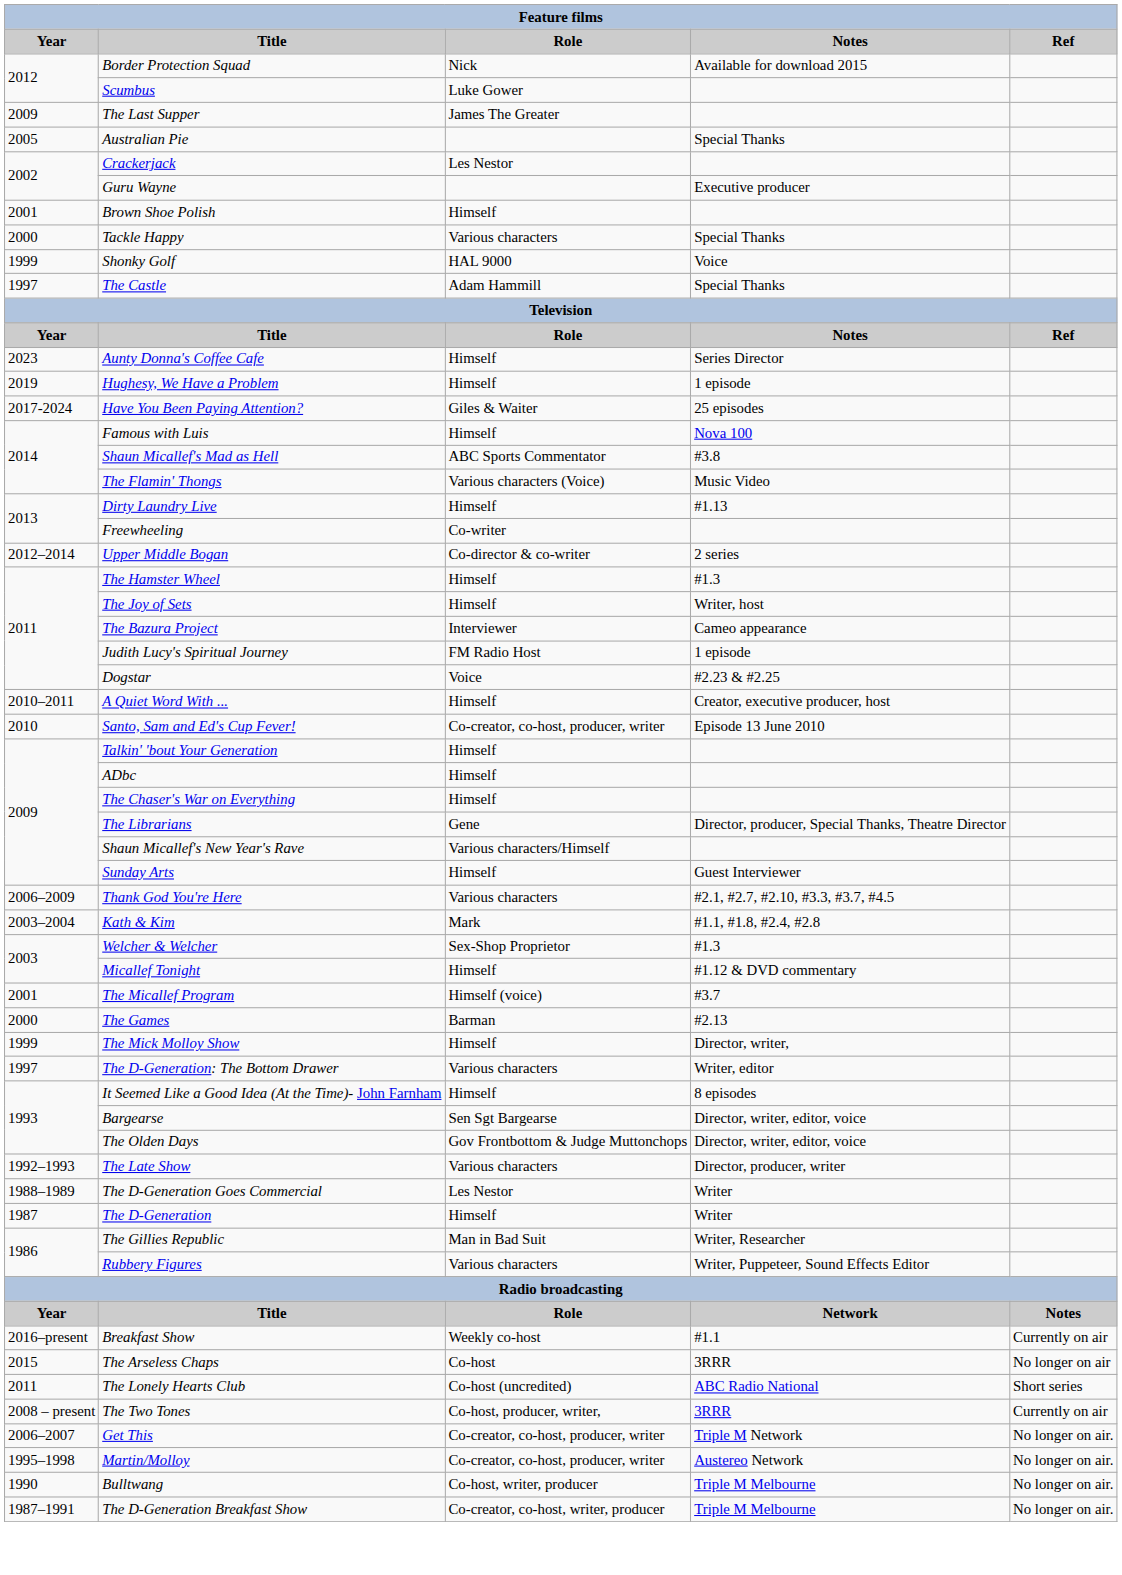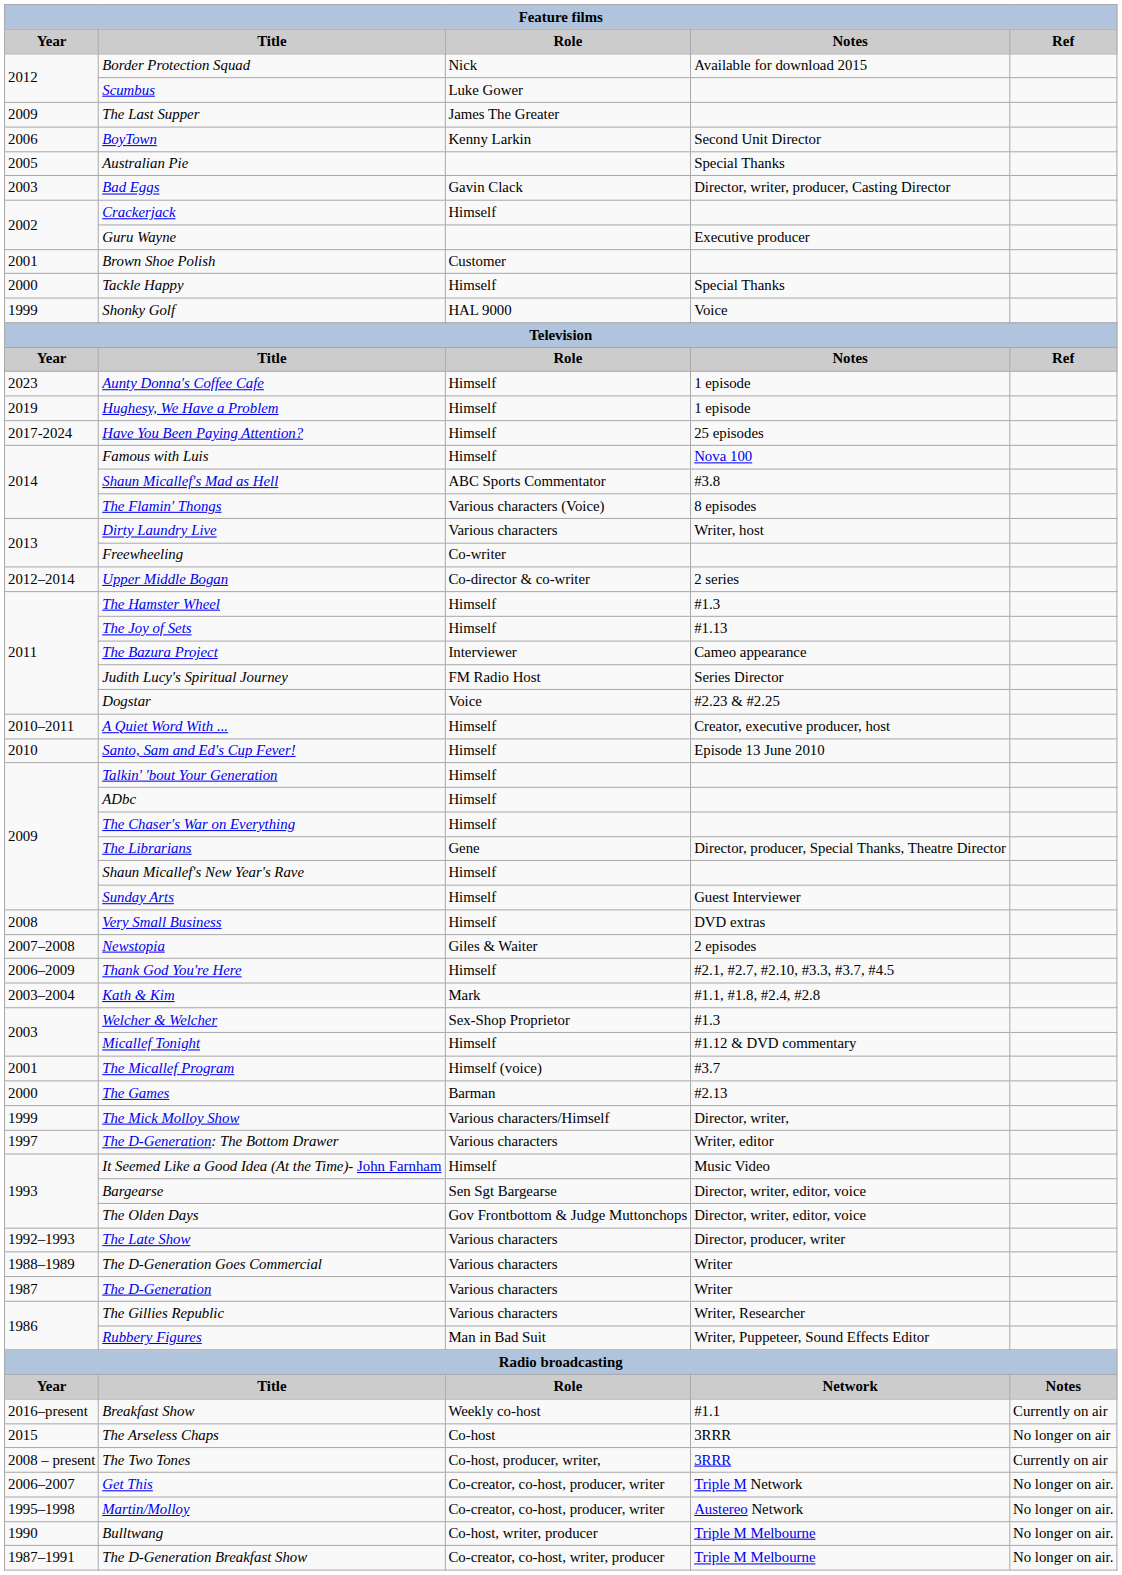 <table class="wikitable" style="font-size:90%">
 <tr style="text-align:center;">
 <td colspan=5 style="background:#B0C4DE; font-weight: bold;">Feature films</td>
 </tr>
 <tr style="text-align:center;">
 <th style="background:#ccc;">Year</th>
 <th style="background:#ccc;">Title</th>
 <th style="background:#ccc;">Role</th>
 <th style="background:#ccc;">Notes</th>
 <th style="background:#ccc;">Ref</th>
 </tr>
 <tr>
 <td rowspan="2">2012</td>
 <td><em>Border Protection Squad</em></td>
 <td>Nick</td>
 <td>Available for download 2015</td>
 <td></td>
 </tr>
 <tr>
 <td><em><a href='#'>Scumbus</a></em></td>
 <td>Luke Gower</td>
 <td></td>
 <td></td>
 </tr>
 <tr>
 <td>2009</td>
 <td><em>The Last Supper</em></td>
 <td>James The Greater</td>
 <td></td>
 <td></td>
 </tr>
 <tr>
+<td>2006</td>
+<td><em><a href='#'>BoyTown</a></em></td>
+<td>Kenny Larkin</td>
+<td>Second Unit Director</td>
+<td></td>
+</tr>
+<tr>
 <td>2005</td>
 <td><em>Australian Pie</em></td>
 <td></td>
 <td>Special Thanks</td>
 <td></td>
 </tr>
 <tr>
+<td>2003</td>
+<td><em><a href='#'>Bad Eggs</a></em></td>
+<td>Gavin Clack</td>
+<td>Director, writer, producer, Casting Director</td>
+<td></td>
+</tr>
+<tr>
 <td rowspan="2">2002</td>
 <td><em><a href='#'>Crackerjack</a></em></td>
-<td>Les Nestor</td>
+<td>Himself</td>
 <td></td>
 <td></td>
 </tr>
 <tr>
 <td><em>Guru Wayne</em></td>
 <td></td>
 <td>Executive producer</td>
 <td></td>
 </tr>
 <tr>
 <td>2001</td>
 <td><em>Brown Shoe Polish</em></td>
-<td>Himself</td>
+<td>Customer</td>
 <td></td>
 <td></td>
 </tr>
 <tr>
 <td>2000</td>
 <td><em>Tackle Happy</em></td>
-<td>Various characters</td>
+<td>Himself</td>
 <td>Special Thanks</td>
 <td></td>
 </tr>
 <tr>
 <td>1999</td>
 <td><em>Shonky Golf</em></td>
 <td>HAL 9000</td>
 <td>Voice</td>
-<td></td>
-</tr>
-<tr>
-<td>1997</td>
-<td><em><a href='#'>The Castle</a></em></td>
-<td>Adam Hammill</td>
-<td>Special Thanks</td>
 <td></td>
 </tr>
 <tr style="text-align:center;">
 <td colspan=5 style="background:#B0C4DE; font-weight: bold;">Television</td>
 </tr>
 <tr style="text-align:center;">
 <th style="background:#ccc;">Year</th>
 <th style="background:#ccc;">Title</th>
 <th style="background:#ccc;">Role</th>
 <th style="background:#ccc;">Notes</th>
 <th style="background:#ccc;">Ref</th>
 </tr>
 <tr>
 <td>2023</td>
 <td><em><a href='#'>Aunty Donna's Coffee Cafe</a></em></td>
 <td>Himself</td>
-<td>Series Director</td>
+<td>1 episode</td>
 <td></td>
 </tr>
 <tr>
 <td>2019</td>
 <td><em><a href='#'>Hughesy, We Have a Problem</a></em></td>
 <td>Himself</td>
 <td>1 episode</td>
 <td></td>
 </tr>
 <tr>
 <td>2017-2024</td>
 <td><em><a href='#'>Have You Been Paying Attention?</a></em></td>
-<td>Giles & Waiter</td>
+<td>Himself</td>
 <td>25 episodes</td>
 <td></td>
 </tr>
 <tr>
 <td rowspan="3">2014</td>
 <td><em>Famous with Luis</em></td>
 <td>Himself</td>
 <td><a href='#'>Nova 100</a></td>
 <td></td>
 </tr>
 <tr>
 <td><em><a href='#'>Shaun Micallef's Mad as Hell</a></em></td>
 <td>ABC Sports Commentator</td>
 <td>#3.8</td>
 <td></td>
 </tr>
 <tr>
 <td><em><a href='#'>The Flamin' Thongs</a></em></td>
 <td>Various characters (Voice)</td>
-<td>Music Video</td>
+<td>8 episodes</td>
 <td></td>
 </tr>
 <tr>
 <td rowspan="2">2013</td>
 <td><em><a href='#'>Dirty Laundry Live</a></em></td>
-<td>Himself</td>
-<td>#1.13</td>
+<td>Various characters</td>
+<td>Writer, host</td>
 <td></td>
 </tr>
 <tr>
 <td><em>Freewheeling</em></td>
 <td>Co-writer</td>
 <td></td>
 <td></td>
 </tr>
 <tr>
 <td>2012–2014</td>
 <td><em><a href='#'>Upper Middle Bogan</a></em></td>
 <td>Co-director & co-writer</td>
 <td>2 series</td>
 <td></td>
 </tr>
 <tr>
 <td rowspan="5">2011</td>
 <td><em><a href='#'>The Hamster Wheel</a></em></td>
 <td>Himself</td>
 <td>#1.3</td>
 <td></td>
 </tr>
 <tr>
 <td><em><a href='#'>The Joy of Sets</a></em></td>
 <td>Himself</td>
-<td>Writer, host</td>
+<td>#1.13</td>
 <td></td>
 </tr>
 <tr>
 <td><em><a href='#'>The Bazura Project</a></em></td>
 <td>Interviewer</td>
 <td>Cameo appearance</td>
 <td></td>
 </tr>
 <tr>
 <td><em>Judith Lucy's Spiritual Journey</em></td>
 <td>FM Radio Host</td>
-<td>1 episode</td>
+<td>Series Director</td>
 <td></td>
 </tr>
 <tr>
 <td><em>Dogstar</em></td>
 <td>Voice</td>
 <td>#2.23 & #2.25</td>
 <td></td>
 </tr>
 <tr>
 <td>2010–2011</td>
 <td><em><a href='#'>A Quiet Word With ...</a></em></td>
 <td>Himself</td>
 <td>Creator, executive producer, host</td>
 <td></td>
 </tr>
 <tr>
 <td>2010</td>
 <td><em><a href='#'>Santo, Sam and Ed's Cup Fever!</a></em></td>
-<td>Co-creator, co-host, producer, writer</td>
+<td>Himself</td>
 <td>Episode 13 June 2010</td>
 <td></td>
 </tr>
 <tr>
 <td rowspan="6">2009</td>
 <td><em><a href='#'>Talkin' 'bout Your Generation</a></em></td>
 <td>Himself</td>
 <td></td>
 <td></td>
 </tr>
 <tr>
 <td><em>ADbc</em></td>
 <td>Himself</td>
 <td></td>
 <td></td>
 </tr>
 <tr>
 <td><em><a href='#'>The Chaser's War on Everything</a></em></td>
 <td>Himself</td>
 <td></td>
 <td></td>
 </tr>
 <tr>
 <td><em><a href='#'>The Librarians</a></em></td>
 <td>Gene</td>
 <td>Director, producer, Special Thanks, Theatre Director</td>
 <td></td>
 </tr>
 <tr>
 <td><em>Shaun Micallef's New Year's Rave</em></td>
-<td>Various characters/Himself</td>
+<td>Himself</td>
 <td></td>
 <td></td>
 </tr>
 <tr>
 <td><em><a href='#'>Sunday Arts</a></em></td>
 <td>Himself</td>
 <td>Guest Interviewer</td>
 <td></td>
 </tr>
 <tr>
+<td>2008</td>
+<td><em><a href='#'>Very Small Business</a></em></td>
+<td>Himself</td>
+<td>DVD extras</td>
+<td></td>
+</tr>
+<tr>
+<td>2007–2008</td>
+<td><em><a href='#'>Newstopia</a></em></td>
+<td>Giles & Waiter</td>
+<td>2 episodes</td>
+<td></td>
+</tr>
+<tr>
 <td>2006–2009</td>
 <td><em><a href='#'>Thank God You're Here</a></em></td>
-<td>Various characters</td>
+<td>Himself</td>
 <td>#2.1, #2.7, #2.10, #3.3, #3.7, #4.5</td>
 <td></td>
 </tr>
 <tr>
 <td>2003–2004</td>
 <td><em><a href='#'>Kath & Kim</a></em></td>
 <td>Mark</td>
 <td>#1.1, #1.8, #2.4, #2.8</td>
 <td></td>
 </tr>
 <tr>
 <td rowspan="2">2003</td>
 <td><em><a href='#'>Welcher & Welcher</a></em></td>
 <td>Sex-Shop Proprietor</td>
 <td>#1.3</td>
 <td></td>
 </tr>
 <tr>
 <td><em><a href='#'>Micallef Tonight</a></em></td>
 <td>Himself</td>
 <td>#1.12 & DVD commentary</td>
 <td></td>
 </tr>
 <tr>
 <td>2001</td>
 <td><em><a href='#'>The Micallef Program</a></em></td>
 <td>Himself (voice)</td>
 <td>#3.7</td>
 <td></td>
 </tr>
 <tr>
 <td>2000</td>
 <td><em><a href='#'>The Games</a></em></td>
 <td>Barman</td>
 <td>#2.13</td>
 <td></td>
 </tr>
 <tr>
 <td>1999</td>
 <td><em><a href='#'>The Mick Molloy Show</a></em></td>
-<td>Himself</td>
+<td>Various characters/Himself</td>
 <td>Director, writer,</td>
 <td></td>
 </tr>
 <tr>
 <td>1997</td>
 <td><em><a href='#'>The D-Generation</a>: The Bottom Drawer</em></td>
 <td>Various characters</td>
 <td>Writer, editor</td>
 <td></td>
 </tr>
 <tr>
 <td rowspan="3">1993</td>
 <td><em>It Seemed Like a Good Idea (At the Time)-</em> <a href='#'>John Farnham</a></td>
 <td>Himself</td>
-<td>8 episodes</td>
+<td>Music Video</td>
 <td></td>
 </tr>
 <tr>
 <td><em>Bargearse</em></td>
 <td>Sen Sgt Bargearse</td>
 <td>Director, writer, editor, voice</td>
 <td></td>
 </tr>
 <tr>
 <td><em>The Olden Days</em></td>
 <td>Gov Frontbottom & Judge Muttonchops</td>
 <td>Director, writer, editor, voice</td>
 <td></td>
 </tr>
 <tr>
 <td>1992–1993</td>
 <td><em><a href='#'>The Late Show</a></em></td>
 <td>Various characters</td>
 <td>Director, producer, writer</td>
 <td></td>
 </tr>
 <tr>
 <td>1988–1989</td>
 <td><em>The D-Generation Goes Commercial</em></td>
-<td>Les Nestor</td>
+<td>Various characters</td>
 <td>Writer</td>
 <td></td>
 </tr>
 <tr>
 <td>1987</td>
 <td><em><a href='#'>The D-Generation</a></em></td>
-<td>Himself</td>
+<td>Various characters</td>
 <td>Writer</td>
 <td></td>
 </tr>
 <tr>
 <td rowspan="2">1986</td>
 <td><em>The Gillies Republic</em></td>
-<td>Man in Bad Suit</td>
+<td>Various characters</td>
 <td>Writer, Researcher</td>
 <td></td>
 </tr>
 <tr>
 <td><em><a href='#'>Rubbery Figures</a></em></td>
-<td>Various characters</td>
+<td>Man in Bad Suit</td>
 <td>Writer, Puppeteer, Sound Effects Editor</td>
 <td></td>
 </tr>
 <tr style="text-align:center;">
 <td colspan=5 style="background:#B0C4DE; font-weight: bold;">Radio broadcasting</td>
 </tr>
 <tr style="text-align:center;">
 <th style="background:#ccc;">Year</th>
 <th style="background:#ccc;">Title</th>
 <th style="background:#ccc;">Role</th>
 <th style="background:#ccc;">Network</th>
 <th style="background:#ccc;">Notes</th>
 </tr>
 <tr>
 <td>2016–present</td>
 <td><em>Breakfast Show</em></td>
 <td>Weekly co-host</td>
 <td>#1.1</td>
 <td>Currently on air</td>
 </tr>
 <tr>
 <td>2015</td>
 <td><em>The Arseless Chaps</em></td>
 <td>Co-host</td>
 <td>3RRR</td>
 <td>No longer on air</td>
-</tr>
-<tr>
-<td>2011</td>
-<td><em>The Lonely Hearts Club</em></td>
-<td>Co-host (uncredited)</td>
-<td><a href='#'>ABC Radio National</a></td>
-<td>Short series</td>
 </tr>
 <tr>
 <td>2008 – present</td>
 <td><em>The Two Tones</em></td>
 <td>Co-host, producer, writer,</td>
 <td><a href='#'>3RRR</a></td>
 <td>Currently on air</td>
 </tr>
 <tr>
 <td>2006–2007</td>
 <td><em><a href='#'>Get This</a></em></td>
 <td>Co-creator, co-host, producer, writer</td>
 <td><a href='#'>Triple M</a> Network</td>
 <td>No longer on air.</td>
 </tr>
 <tr>
 <td>1995–1998</td>
 <td><em><a href='#'>Martin/Molloy</a></em></td>
 <td>Co-creator, co-host, producer, writer</td>
 <td><a href='#'>Austereo</a> Network</td>
 <td>No longer on air.</td>
 </tr>
 <tr>
 <td>1990</td>
 <td><em>Bulltwang</em></td>
 <td>Co-host, writer, producer</td>
 <td><a href='#'>Triple M Melbourne</a></td>
 <td>No longer on air.</td>
 </tr>
 <tr>
 <td>1987–1991</td>
 <td><em>The D-Generation Breakfast Show</em></td>
 <td>Co-creator, co-host, writer, producer</td>
 <td><a href='#'>Triple M Melbourne</a></td>
 <td>No longer on air.</td>
 </tr>
 </table>
